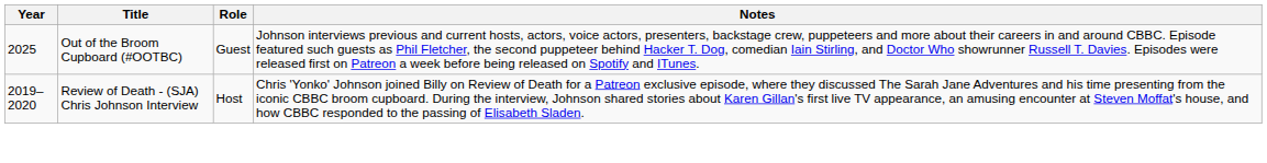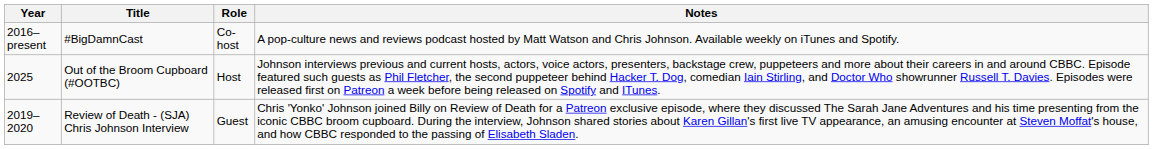 <table class="wikitable sortable">
 <tr>
 <th>Year</th>
 <th>Title</th>
 <th>Role</th>
 <th>Notes</th>
 </tr>
 <tr>
+<td>2016–present</td>
+<td>#BigDamnCast</td>
+<td>Co-host</td>
+<td>A pop-culture news and reviews podcast hosted by Matt Watson and Chris Johnson. Available weekly on iTunes and Spotify.</td>
+</tr>
+<tr>
 <td>2025</td>
 <td>Out of the Broom Cupboard (#OOTBC)</td>
-<td>Guest</td>
+<td>Host</td>
 <td>Johnson interviews previous and current hosts, actors, voice actors, presenters, backstage crew, puppeteers and more about their careers in and around CBBC. Episode featured such guests as <a href='#'>Phil Fletcher</a>, the second puppeteer behind <a href='#'>Hacker T. Dog</a>, comedian <a href='#'>Iain Stirling</a>, and <a href='#'>Doctor Who</a> showrunner <a href='#'>Russell T. Davies</a>. Episodes were released first on <a href='#'>Patreon</a> a week before being released on <a href='#'>Spotify</a> and <a href='#'>ITunes</a>.</td>
 </tr>
 <tr>
 <td>2019–2020</td>
 <td>Review of Death - (SJA) Chris Johnson Interview</td>
-<td>Host</td>
+<td>Guest</td>
 <td>Chris 'Yonko' Johnson joined Billy on Review of Death for a <a href='#'>Patreon</a> exclusive episode, where they discussed The Sarah Jane Adventures and his time presenting from the iconic CBBC broom cupboard. During the interview, Johnson shared stories about <a href='#'>Karen Gillan</a>'s first live TV appearance, an amusing encounter at <a href='#'>Steven Moffat</a>'s house, and how CBBC responded to the passing of <a href='#'>Elisabeth Sladen</a>.</td>
 </tr>
 </table>
